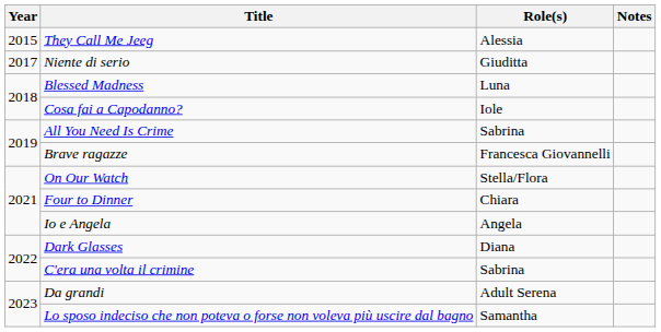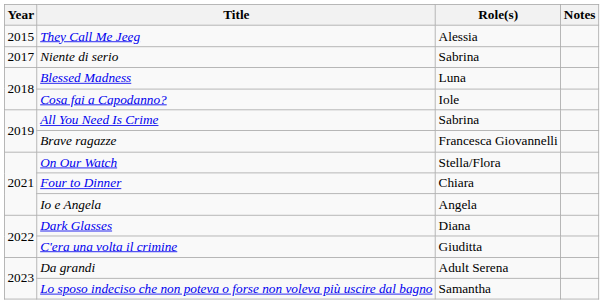 <table class="wikitable plainrowheaders sortable">
 <tr>
 <th scope="col">Year</th>
 <th scope="col">Title</th>
 <th scope="col">Role(s)</th>
 <th scope="col" class="unsortable">Notes</th>
 </tr>
 <tr>
 <td>2015</td>
 <td><em><a href='#'>They Call Me Jeeg</a></em></td>
 <td>Alessia</td>
 <td></td>
 </tr>
 <tr>
 <td>2017</td>
 <td><em>Niente di serio</em></td>
-<td>Giuditta</td>
+<td>Sabrina</td>
 <td></td>
 </tr>
 <tr>
 <td rowspan="2">2018</td>
 <td><em><a href='#'>Blessed Madness</a></em></td>
 <td>Luna</td>
 <td></td>
 </tr>
 <tr>
 <td><em><a href='#'>Cosa fai a Capodanno?</a></em></td>
 <td>Iole</td>
 <td></td>
 </tr>
 <tr>
 <td rowspan="2">2019</td>
 <td><em><a href='#'>All You Need Is Crime</a></em></td>
 <td>Sabrina</td>
 <td></td>
 </tr>
 <tr>
 <td><em>Brave ragazze</em></td>
 <td>Francesca Giovannelli</td>
 <td></td>
 </tr>
 <tr>
 <td rowspan="3">2021</td>
 <td><em><a href='#'>On Our Watch</a></em></td>
 <td>Stella/Flora</td>
 <td></td>
 </tr>
 <tr>
 <td><em><a href='#'>Four to Dinner</a></em></td>
 <td>Chiara</td>
 <td></td>
 </tr>
 <tr>
 <td><em>Io e Angela</em></td>
 <td>Angela</td>
 <td></td>
 </tr>
 <tr>
 <td rowspan="2">2022</td>
 <td><em><a href='#'>Dark Glasses</a></em></td>
 <td>Diana</td>
 <td></td>
 </tr>
 <tr>
 <td><em><a href='#'>C'era una volta il crimine</a></em></td>
-<td>Sabrina</td>
+<td>Giuditta</td>
 <td></td>
 </tr>
 <tr>
 <td rowspan="2">2023</td>
 <td><em>Da grandi</em></td>
 <td>Adult Serena</td>
 <td></td>
 </tr>
 <tr>
 <td><em><a href='#'>Lo sposo indeciso che non poteva o forse non voleva più uscire dal bagno</a></em></td>
 <td>Samantha</td>
 <td></td>
 </tr>
 </table>
